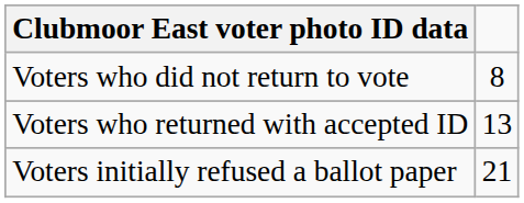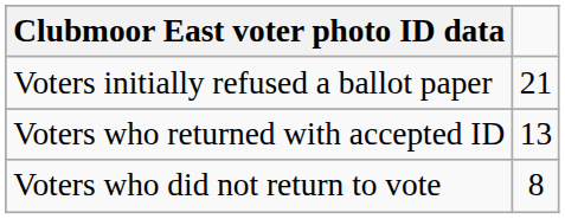 <table class="wikitable">
 <tr>
 <th>Clubmoor East voter photo ID data</th>
 </tr>
 <tr>
-<td style="text-align:left">Voters who did not return to vote</td>
-<td style="text-align:center">8</td>
+<td style="text-align:left">Voters initially refused a ballot paper</td>
+<td style="text-align:center">21</td>
 </tr>
 <tr>
 <td style="text-align:left">Voters who returned with accepted ID</td>
 <td style="text-align:center">13</td>
 </tr>
 <tr>
-<td style="text-align:left">Voters initially refused a ballot paper</td>
-<td style="text-align:center">21</td>
+<td style="text-align:left">Voters who did not return to vote</td>
+<td style="text-align:center">8</td>
 </tr>
 </table>
